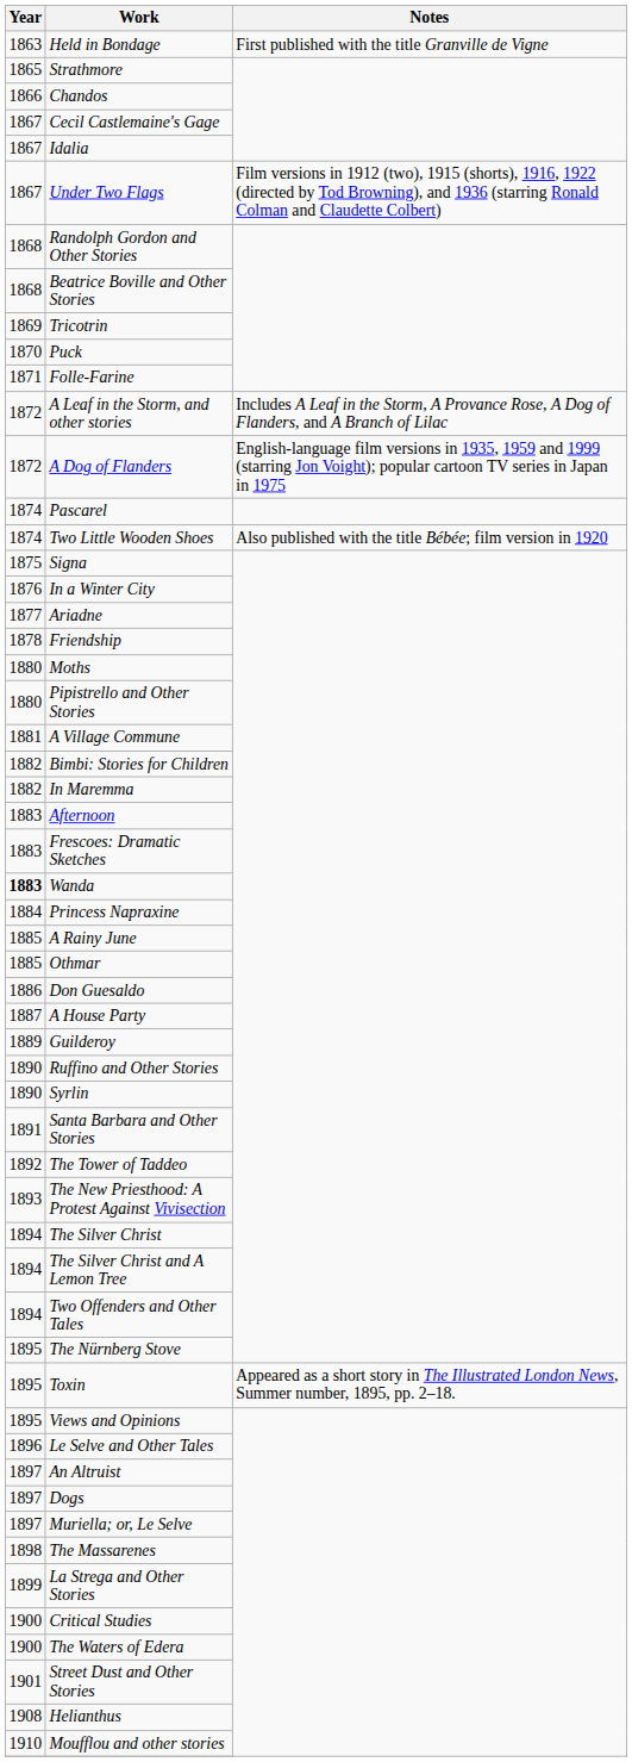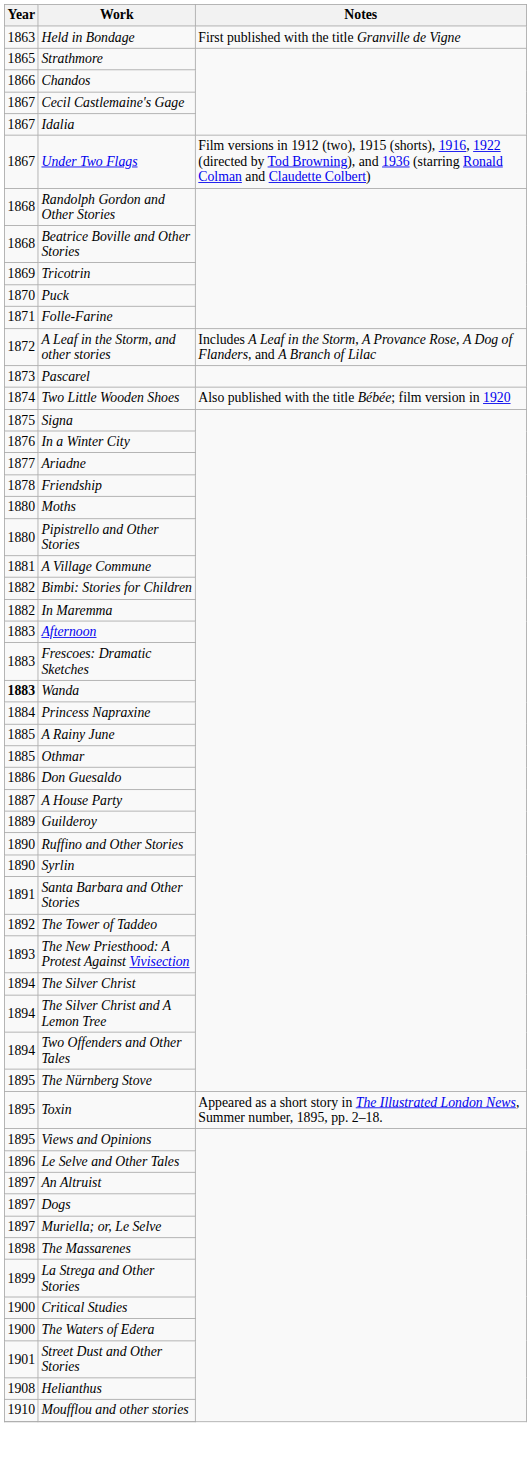 <table class="wikitable sortable">
 <tr>
 <th>Year</th>
 <th>Work</th>
 <th class="unsortable">Notes</th>
 </tr>
 <tr>
 <td>1863</td>
 <td><em>Held in Bondage</em></td>
 <td>First published with the title <em>Granville de Vigne</em></td>
 </tr>
 <tr>
 <td>1865</td>
 <td><em>Strathmore</em></td>
 </tr>
 <tr>
 <td>1866</td>
 <td><em>Chandos </em></td>
 </tr>
 <tr>
 <td>1867</td>
 <td><em>Cecil Castlemaine's Gage</em></td>
 </tr>
 <tr>
 <td>1867</td>
 <td><em>Idalia</em></td>
 </tr>
 <tr>
 <td>1867</td>
 <td><em><a href='#'>Under Two Flags</a></em></td>
 <td>Film versions in 1912 (two), 1915 (shorts), <a href='#'>1916</a>, <a href='#'>1922</a> (directed by <a href='#'>Tod Browning</a>), and <a href='#'>1936</a> (starring <a href='#'>Ronald Colman</a> and <a href='#'>Claudette Colbert</a>)</td>
 </tr>
 <tr>
 <td>1868</td>
 <td><em>Randolph Gordon and Other Stories</em></td>
 </tr>
 <tr>
 <td>1868</td>
 <td><em>Beatrice Boville and Other Stories</em></td>
 </tr>
 <tr>
 <td>1869</td>
 <td><em>Tricotrin</em></td>
 </tr>
 <tr>
 <td>1870</td>
 <td><em>Puck</em></td>
 </tr>
 <tr>
 <td>1871</td>
 <td><em>Folle-Farine</em></td>
 </tr>
 <tr>
 <td>1872</td>
 <td><em>A Leaf in the Storm, and other stories</em></td>
 <td>Includes <em>A Leaf in the Storm</em>, <em>A Provance Rose</em>, <em>A Dog of Flanders</em>, and <em>A Branch of Lilac</em></td>
 </tr>
 <tr>
-<td>1872</td>
-<td><em><a href='#'>A Dog of Flanders</a></em></td>
-<td>English-language film versions in <a href='#'>1935</a>, <a href='#'>1959</a> and <a href='#'>1999</a> (starring <a href='#'>Jon Voight</a>); popular cartoon TV series in Japan in <a href='#'>1975</a></td>
-</tr>
-<tr>
-<td>1874</td>
+<td>1873</td>
 <td><em>Pascarel</em></td>
 </tr>
 <tr>
 <td>1874</td>
 <td><em>Two Little Wooden Shoes</em></td>
 <td>Also published with the title <em>Bébée</em>; film version in <a href='#'>1920</a></td>
 </tr>
 <tr>
 <td>1875</td>
 <td><em>Signa</em></td>
 </tr>
 <tr>
 <td>1876</td>
 <td><em>In a Winter City</em></td>
 </tr>
 <tr>
 <td>1877</td>
 <td><em>Ariadne</em></td>
 </tr>
 <tr>
 <td>1878</td>
 <td><em>Friendship</em></td>
 </tr>
 <tr>
 <td>1880</td>
 <td><em>Moths</em></td>
 </tr>
 <tr>
 <td>1880</td>
 <td><em>Pipistrello and Other Stories</em></td>
 </tr>
 <tr>
 <td>1881</td>
 <td><em>A Village Commune</em></td>
 </tr>
 <tr>
 <td>1882</td>
 <td><em>Bimbi: Stories for Children</em></td>
 </tr>
 <tr>
 <td>1882</td>
 <td><em>In Maremma</em></td>
 </tr>
 <tr>
 <td>1883</td>
 <td><em><a href='#'>Afternoon</a></em></td>
 </tr>
 <tr>
 <td>1883</td>
 <td><em>Frescoes: Dramatic Sketches</em></td>
 </tr>
 <tr>
 <td><strong>1883</strong></td>
 <td><em>Wanda</em></td>
 </tr>
 <tr>
 <td>1884</td>
 <td><em>Princess Napraxine</em></td>
 </tr>
 <tr>
 <td>1885</td>
 <td><em>A Rainy June</em></td>
 </tr>
 <tr>
 <td>1885</td>
 <td><em>Othmar</em></td>
 </tr>
 <tr>
 <td>1886</td>
 <td><em>Don Guesaldo</em></td>
 </tr>
 <tr>
 <td>1887</td>
 <td><em>A House Party</em></td>
 </tr>
 <tr>
 <td>1889</td>
 <td><em>Guilderoy</em></td>
 </tr>
 <tr>
 <td>1890</td>
 <td><em>Ruffino and Other Stories</em></td>
 </tr>
 <tr>
 <td>1890</td>
 <td><em>Syrlin</em></td>
 </tr>
 <tr>
 <td>1891</td>
 <td><em>Santa Barbara and Other Stories</em></td>
 </tr>
 <tr>
 <td>1892</td>
 <td><em>The Tower of Taddeo</em></td>
 </tr>
 <tr>
 <td>1893</td>
 <td><em>The New Priesthood: A Protest Against <a href='#'>Vivisection</a></em></td>
 </tr>
 <tr>
 <td>1894</td>
 <td><em>The Silver Christ</em></td>
 </tr>
 <tr>
 <td>1894</td>
 <td><em>The Silver Christ and A Lemon Tree</em></td>
 </tr>
 <tr>
 <td>1894</td>
 <td><em>Two Offenders and Other Tales</em></td>
 </tr>
 <tr>
 <td>1895</td>
 <td><em>The Nürnberg Stove</em></td>
 </tr>
 <tr>
 <td>1895</td>
 <td><em>Toxin</em></td>
 <td>Appeared as a short story in <em><a href='#'>The Illustrated London News</a></em>, Summer number, 1895, pp. 2–18.</td>
 </tr>
 <tr>
 <td>1895</td>
 <td><em>Views and Opinions</em></td>
 </tr>
 <tr>
 <td>1896</td>
 <td><em>Le Selve and Other Tales</em></td>
 </tr>
 <tr>
 <td>1897</td>
 <td><em>An Altruist</em></td>
 </tr>
 <tr>
 <td>1897</td>
 <td><em>Dogs</em></td>
 </tr>
 <tr>
 <td>1897</td>
 <td><em>Muriella; or, Le Selve</em></td>
 </tr>
 <tr>
 <td>1898</td>
 <td><em>The Massarenes</em></td>
 </tr>
 <tr>
 <td>1899</td>
 <td><em>La Strega and Other Stories</em></td>
 </tr>
 <tr>
 <td>1900</td>
 <td><em>Critical Studies</em></td>
 </tr>
 <tr>
 <td>1900</td>
 <td><em>The Waters of Edera</em></td>
 </tr>
 <tr>
 <td>1901</td>
 <td><em>Street Dust and Other Stories</em></td>
 </tr>
 <tr>
 <td>1908</td>
 <td><em>Helianthus </em></td>
 </tr>
 <tr>
 <td>1910</td>
 <td><em>Moufflou and other stories</em></td>
 </tr>
 <tr>
 </tr>
 </table>
